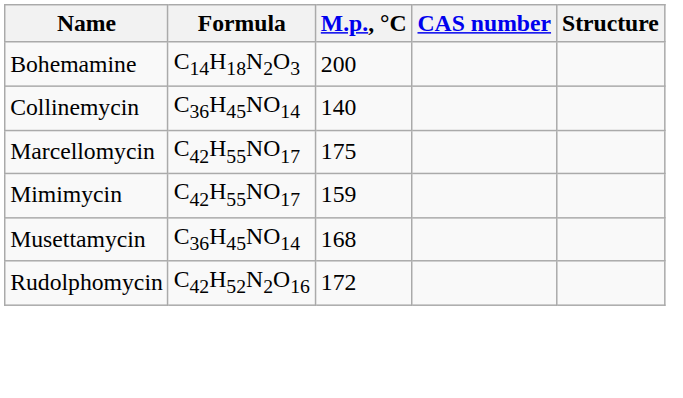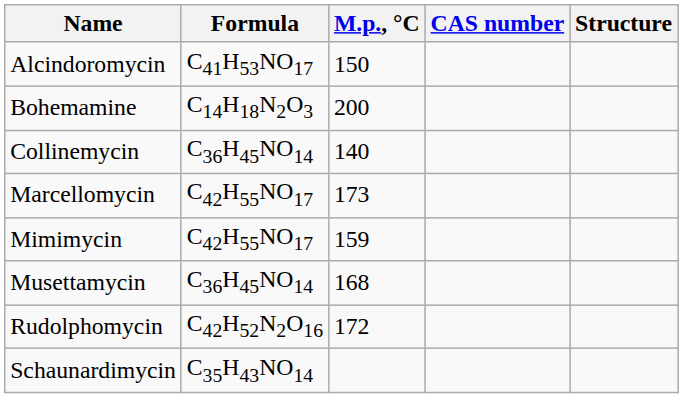 <table class="wikitable">
 <tr>
 <th>Name</th>
 <th>Formula</th>
 <th><a href='#'>M.p.</a>, °C</th>
 <th><a href='#'>CAS number</a></th>
 <th>Structure</th>
+</tr>
+<tr>
+<td>Alcindoromycin</td>
+<td>C<sub>41</sub>H<sub>53</sub>NO<sub>17</sub></td>
+<td>150</td>
+<td></td>
+<td></td>
 </tr>
 <tr>
 <td>Bohemamine</td>
 <td>C<sub>14</sub>H<sub>18</sub>N<sub>2</sub>O<sub>3</sub></td>
 <td>200</td>
 <td></td>
 <td align=center></td>
 </tr>
 <tr>
 <td>Collinemycin</td>
 <td>C<sub>36</sub>H<sub>45</sub>NO<sub>14</sub></td>
 <td>140</td>
 <td></td>
 <td></td>
 </tr>
 <tr>
 <td>Marcellomycin</td>
 <td>C<sub>42</sub>H<sub>55</sub>NO<sub>17</sub></td>
-<td>175</td>
+<td>173</td>
 <td></td>
 <td></td>
 </tr>
 <tr>
 <td>Mimimycin</td>
 <td>C<sub>42</sub>H<sub>55</sub>NO<sub>17</sub></td>
 <td>159</td>
 <td></td>
 <td></td>
 </tr>
 <tr>
 <td>Musettamycin</td>
 <td>C<sub>36</sub>H<sub>45</sub>NO<sub>14</sub></td>
 <td>168</td>
 <td></td>
 <td></td>
 </tr>
 <tr>
 <td>Rudolphomycin</td>
 <td>C<sub>42</sub>H<sub>52</sub>N<sub>2</sub>O<sub>16</sub></td>
 <td>172</td>
 <td></td>
 <td></td>
 </tr>
+<tr>
+<td>Schaunardimycin</td>
+<td>C<sub>35</sub>H<sub>43</sub>NO<sub>14</sub></td>
+<td></td>
+<td></td>
+<td></td>
+</tr>
 </table>
